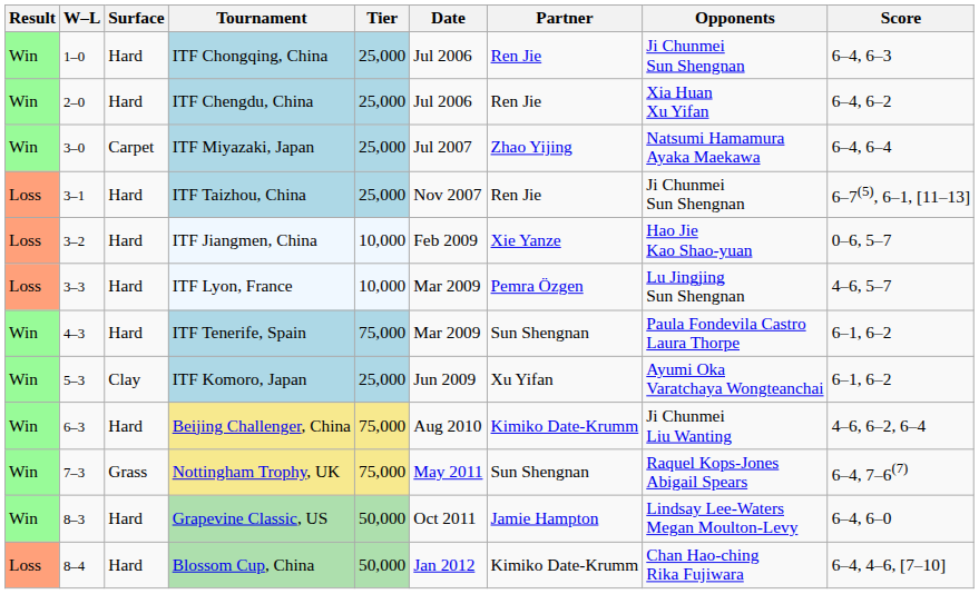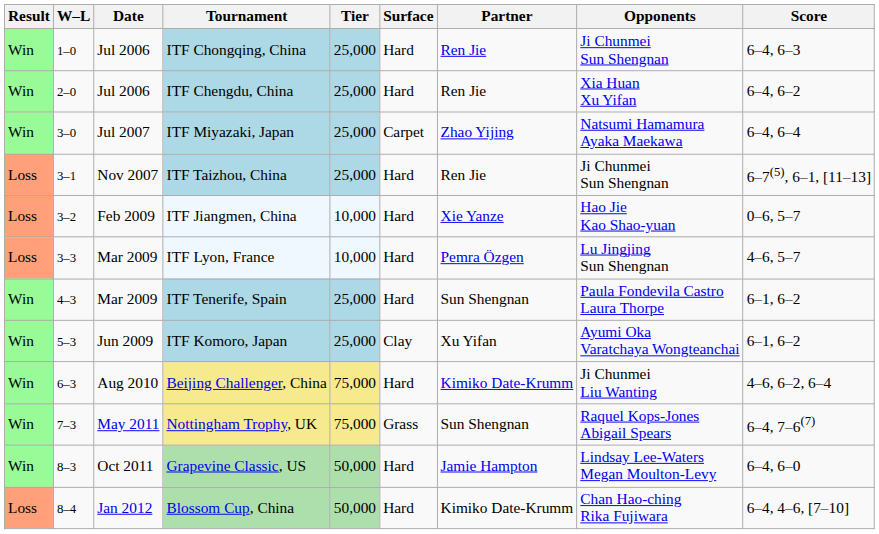 <table class="sortable wikitable">
 <tr>
 <th>Result</th>
 <th class="unsortable">W–L</th>
-<th>Surface</th>
+<th>Date</th>
 <th>Tournament</th>
 <th>Tier</th>
-<th>Date</th>
+<th>Surface</th>
 <th>Partner</th>
 <th>Opponents</th>
 <th class="unsortable">Score</th>
 </tr>
 <tr>
 <td bgcolor="98FB98">Win</td>
 <td><small>1–0</small></td>
-<td>Hard</td>
+<td>Jul 2006</td>
 <td style="background:lightblue;">ITF Chongqing, China</td>
 <td style="background:lightblue;">25,000</td>
-<td>Jul 2006</td>
+<td>Hard</td>
 <td> <a href='#'>Ren Jie</a></td>
 <td> <a href='#'>Ji Chunmei</a> <br>  <a href='#'>Sun Shengnan</a></td>
 <td>6–4, 6–3</td>
 </tr>
 <tr>
 <td bgcolor="98FB98">Win</td>
 <td><small>2–0</small></td>
-<td>Hard</td>
+<td>Jul 2006</td>
 <td style="background:lightblue;">ITF Chengdu, China</td>
 <td style="background:lightblue;">25,000</td>
-<td>Jul 2006</td>
+<td>Hard</td>
 <td> Ren Jie</td>
 <td> <a href='#'>Xia Huan</a> <br>  <a href='#'>Xu Yifan</a></td>
 <td>6–4, 6–2</td>
 </tr>
 <tr>
 <td bgcolor="98FB98">Win</td>
 <td><small>3–0</small></td>
-<td>Carpet</td>
+<td>Jul 2007</td>
 <td style="background:lightblue;">ITF Miyazaki, Japan</td>
 <td style="background:lightblue;">25,000</td>
-<td>Jul 2007</td>
+<td>Carpet</td>
 <td> <a href='#'>Zhao Yijing</a></td>
 <td> <a href='#'>Natsumi Hamamura</a> <br>  <a href='#'>Ayaka Maekawa</a></td>
 <td>6–4, 6–4</td>
 </tr>
 <tr>
 <td bgcolor="FFA07A">Loss</td>
 <td><small>3–1</small></td>
-<td>Hard</td>
+<td>Nov 2007</td>
 <td style="background:lightblue;">ITF Taizhou, China</td>
 <td style="background:lightblue;">25,000</td>
-<td>Nov 2007</td>
+<td>Hard</td>
 <td> Ren Jie</td>
 <td> Ji Chunmei <br>  Sun Shengnan</td>
 <td>6–7<sup>(5)</sup>, 6–1, [11–13]</td>
 </tr>
 <tr>
 <td bgcolor="FFA07A">Loss</td>
 <td><small>3–2</small></td>
-<td>Hard</td>
+<td>Feb 2009</td>
 <td style="background:#f0f8ff;">ITF Jiangmen, China</td>
 <td style="background:#f0f8ff;">10,000</td>
-<td>Feb 2009</td>
+<td>Hard</td>
 <td> <a href='#'>Xie Yanze</a></td>
 <td> <a href='#'>Hao Jie</a> <br>  <a href='#'>Kao Shao-yuan</a></td>
 <td>0–6, 5–7</td>
 </tr>
 <tr>
 <td bgcolor="FFA07A">Loss</td>
 <td><small>3–3</small></td>
-<td>Hard</td>
+<td>Mar 2009</td>
 <td style="background:#f0f8ff;">ITF Lyon, France</td>
 <td style="background:#f0f8ff;">10,000</td>
-<td>Mar 2009</td>
+<td>Hard</td>
 <td> <a href='#'>Pemra Özgen</a></td>
 <td> <a href='#'>Lu Jingjing</a> <br>  Sun Shengnan</td>
 <td>4–6, 5–7</td>
 </tr>
 <tr>
 <td bgcolor="98FB98">Win</td>
 <td><small>4–3</small></td>
+<td>Mar 2009</td>
+<td style="background:lightblue;">ITF Tenerife, Spain</td>
+<td style="background:lightblue;">25,000</td>
 <td>Hard</td>
-<td style="background:lightblue;">ITF Tenerife, Spain</td>
-<td style="background:lightblue;">75,000</td>
-<td>Mar 2009</td>
 <td> Sun Shengnan</td>
 <td> <a href='#'>Paula Fondevila Castro</a> <br>  <a href='#'>Laura Thorpe</a></td>
 <td>6–1, 6–2</td>
 </tr>
 <tr>
 <td bgcolor="98FB98">Win</td>
 <td><small>5–3</small></td>
-<td>Clay</td>
+<td>Jun 2009</td>
 <td style="background:lightblue;">ITF Komoro, Japan</td>
 <td style="background:lightblue;">25,000</td>
-<td>Jun 2009</td>
+<td>Clay</td>
 <td> Xu Yifan</td>
 <td> <a href='#'>Ayumi Oka</a> <br>  <a href='#'>Varatchaya Wongteanchai</a></td>
 <td>6–1, 6–2</td>
 </tr>
 <tr>
 <td bgcolor="98FB98">Win</td>
 <td><small>6–3</small></td>
-<td>Hard</td>
+<td>Aug 2010</td>
 <td style="background:#f7e98e;"><a href='#'>Beijing Challenger</a>, China</td>
 <td style="background:#f7e98e;">75,000</td>
-<td>Aug 2010</td>
+<td>Hard</td>
 <td> <a href='#'>Kimiko Date-Krumm</a></td>
 <td> Ji Chunmei <br>  <a href='#'>Liu Wanting</a></td>
 <td>4–6, 6–2, 6–4</td>
 </tr>
 <tr>
 <td bgcolor="98FB98">Win</td>
 <td><small>7–3</small></td>
-<td>Grass</td>
+<td><a href='#'>May 2011</a></td>
 <td style="background:#f7e98e;"><a href='#'>Nottingham Trophy</a>, UK</td>
 <td style="background:#f7e98e;">75,000</td>
-<td><a href='#'>May 2011</a></td>
+<td>Grass</td>
 <td> Sun Shengnan</td>
 <td> <a href='#'>Raquel Kops-Jones</a> <br>  <a href='#'>Abigail Spears</a></td>
 <td>6–4, 7–6<sup>(7)</sup></td>
 </tr>
 <tr>
 <td bgcolor="98FB98">Win</td>
 <td><small>8–3</small></td>
-<td>Hard</td>
+<td>Oct 2011</td>
 <td style="background:#addfad;"><a href='#'>Grapevine Classic</a>, US</td>
 <td style="background:#addfad;">50,000</td>
-<td>Oct 2011</td>
+<td>Hard</td>
 <td> <a href='#'>Jamie Hampton</a></td>
 <td> <a href='#'>Lindsay Lee-Waters</a> <br>  <a href='#'>Megan Moulton-Levy</a></td>
 <td>6–4, 6–0</td>
 </tr>
 <tr>
 <td bgcolor="FFA07A">Loss</td>
 <td><small>8–4</small></td>
-<td>Hard</td>
+<td><a href='#'>Jan 2012</a></td>
 <td style="background:#addfad;"><a href='#'>Blossom Cup</a>, China</td>
 <td style="background:#addfad;">50,000</td>
-<td><a href='#'>Jan 2012</a></td>
+<td>Hard</td>
 <td> Kimiko Date-Krumm</td>
 <td> <a href='#'>Chan Hao-ching</a> <br>  <a href='#'>Rika Fujiwara</a></td>
 <td>6–4, 4–6, [7–10]</td>
 </tr>
 </table>
